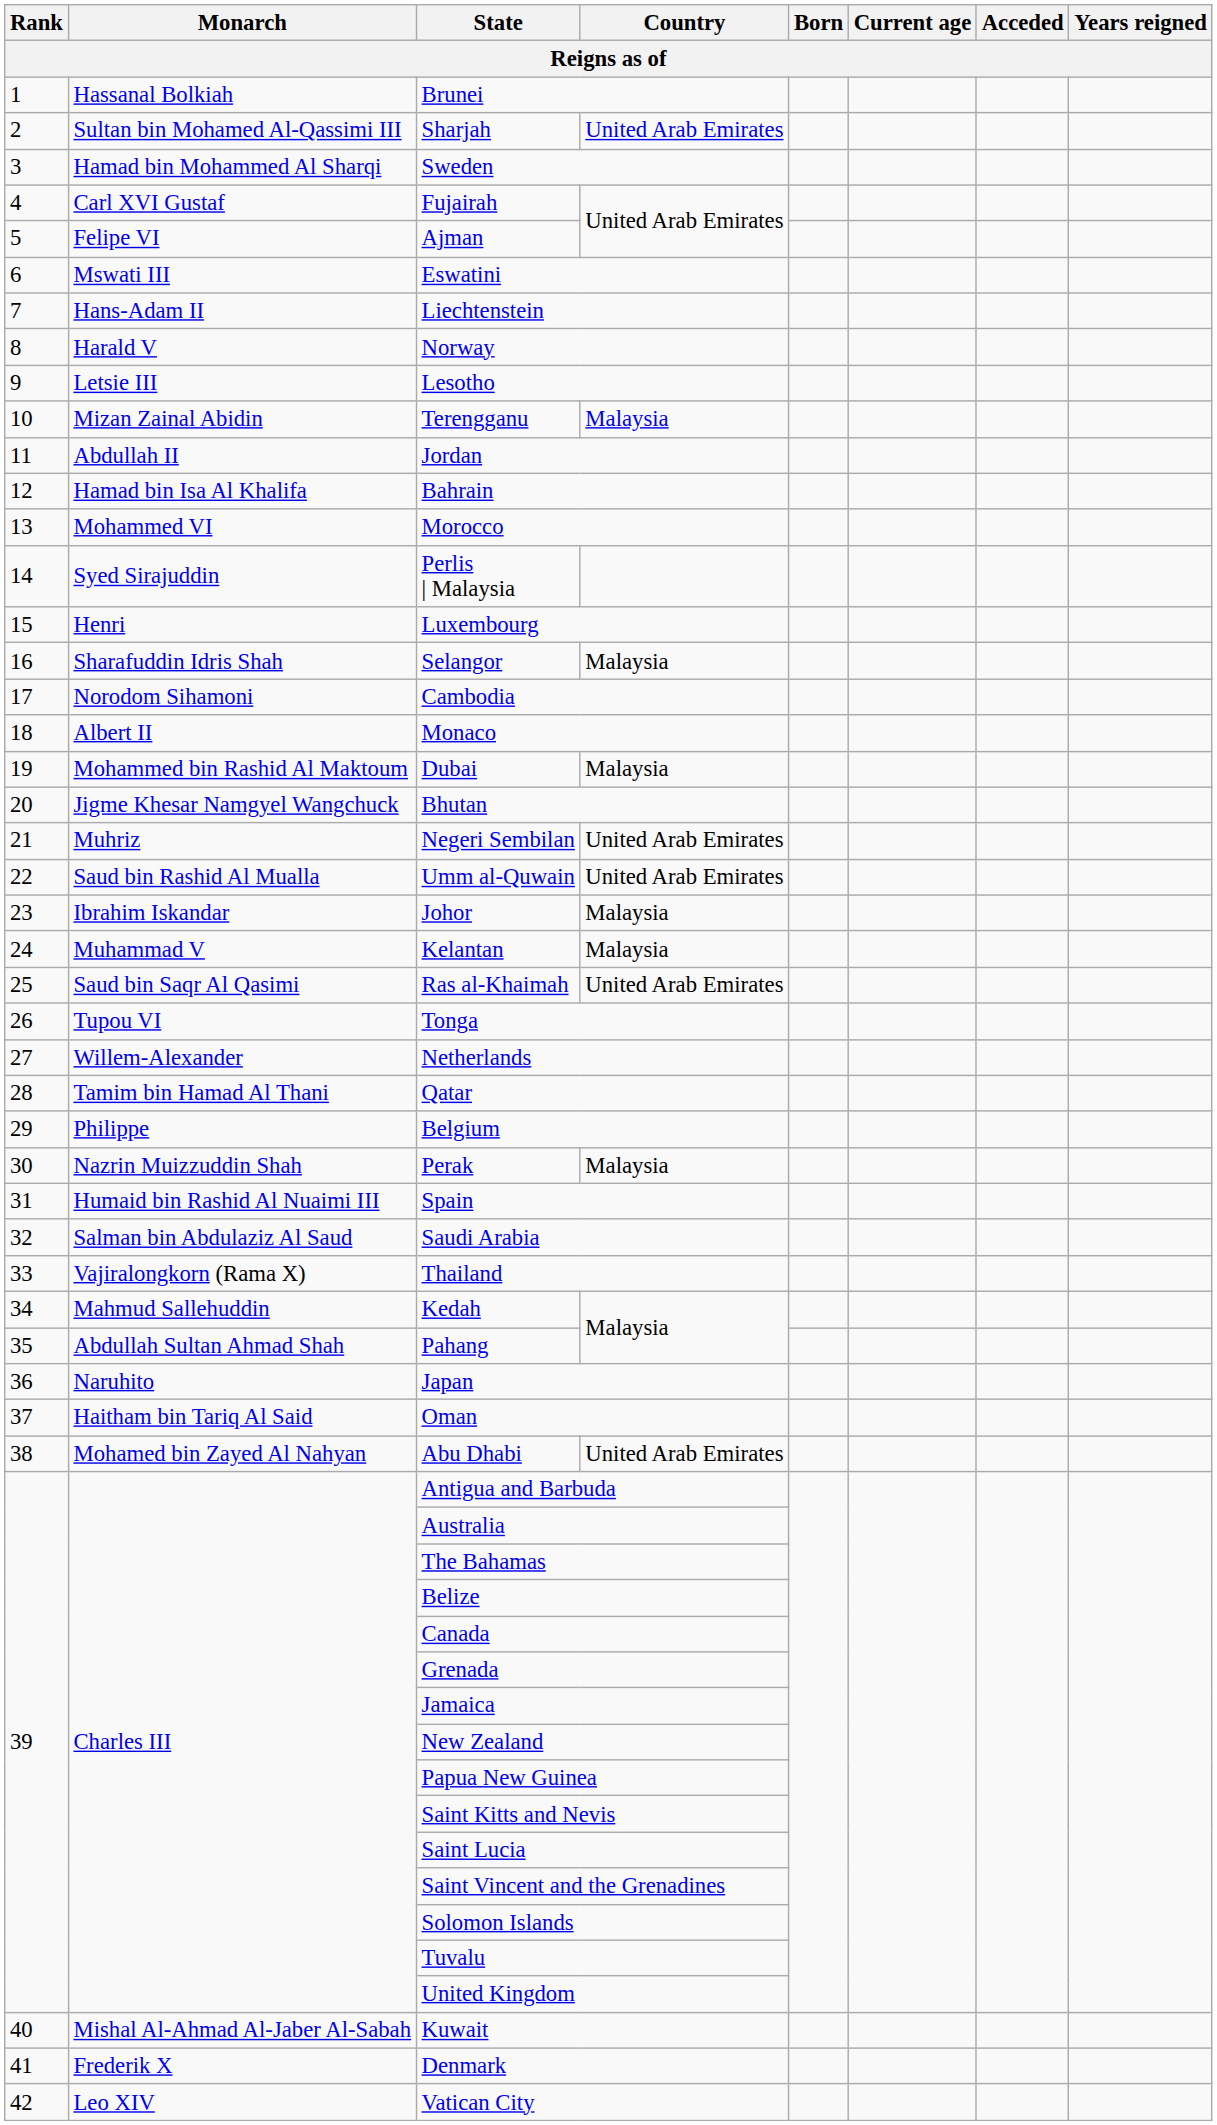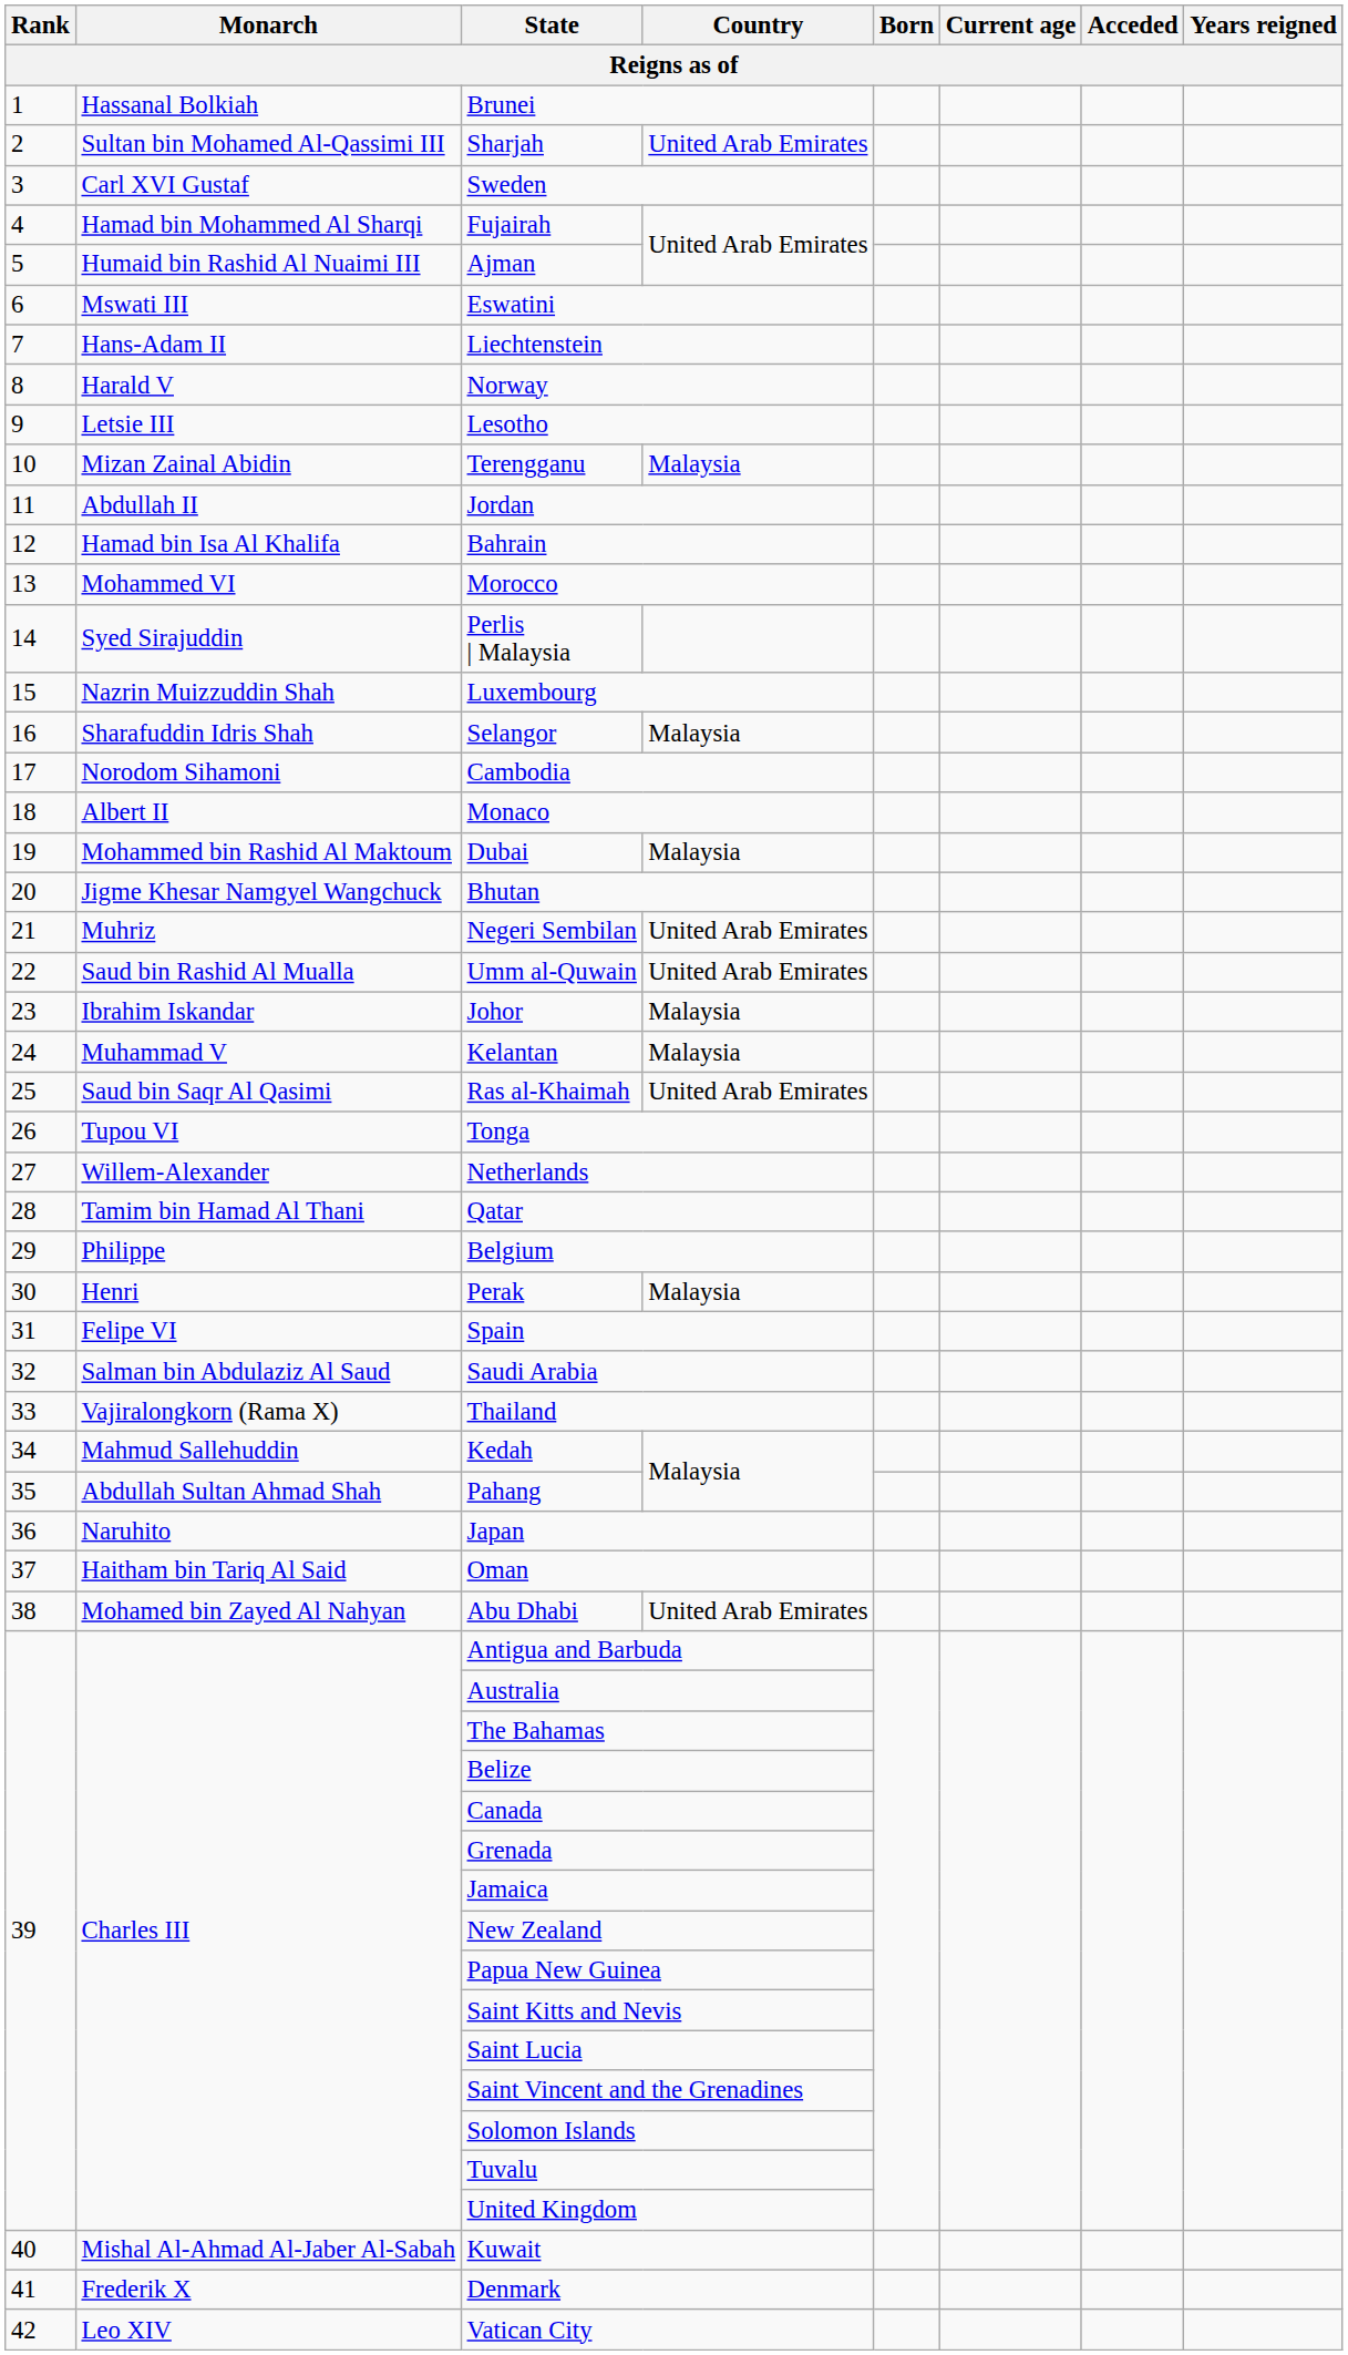 <table class="wikitable sortable plainrowheaders">
 <tr>
 <th scope="col">Rank</th>
 <th scope="col">Monarch</th>
 <th scope="col">State</th>
 <th scope="col">Country</th>
 <th scope="col">Born</th>
 <th scope="col">Current age</th>
 <th scope="col">Acceded</th>
 <th scope="col">Years reigned</th>
 </tr>
 <tr>
 <th colspan=8>Reigns as of </th>
 </tr>
 <tr>
 <td>1</td>
 <td scope="row"><a href='#'>Hassanal Bolkiah</a></td>
 <td colspan=2><a href='#'>Brunei</a></td>
 <td></td>
 <td></td>
 <td></td>
 <td></td>
 </tr>
 <tr>
 <td>2</td>
 <td scope="row"><a href='#'>Sultan bin Mohamed Al-Qassimi III</a></td>
 <td><a href='#'>Sharjah</a></td>
 <td><a href='#'>United Arab Emirates</a></td>
 <td></td>
 <td></td>
 <td></td>
 <td></td>
 </tr>
 <tr>
 <td>3</td>
-<td scope="row"><a href='#'>Hamad bin Mohammed Al Sharqi</a></td>
+<td scope="row"><a href='#'>Carl XVI Gustaf</a></td>
 <td colspan=2><a href='#'>Sweden</a></td>
 <td></td>
 <td></td>
 <td></td>
 <td></td>
 </tr>
 <tr>
 <td>4</td>
-<td scope="row"><a href='#'>Carl XVI Gustaf</a></td>
+<td scope="row"><a href='#'>Hamad bin Mohammed Al Sharqi</a></td>
 <td><a href='#'>Fujairah</a></td>
 <td rowspan=2>United Arab Emirates</td>
 <td></td>
 <td></td>
 <td></td>
 <td></td>
 </tr>
 <tr>
 <td>5</td>
-<td scope="row"><a href='#'>Felipe VI</a></td>
+<td scope="row"><a href='#'>Humaid bin Rashid Al Nuaimi III</a></td>
 <td><a href='#'>Ajman</a></td>
 <td></td>
 <td></td>
 <td></td>
 <td></td>
 </tr>
 <tr>
 <td>6</td>
 <td scope="row"><a href='#'>Mswati III</a></td>
 <td colspan=2><a href='#'>Eswatini</a></td>
 <td></td>
 <td></td>
 <td></td>
 <td></td>
 </tr>
 <tr>
 <td>7</td>
 <td scope="row"><a href='#'>Hans-Adam II</a></td>
 <td colspan=2><a href='#'>Liechtenstein</a></td>
 <td></td>
 <td></td>
 <td></td>
 <td></td>
 </tr>
 <tr>
 <td>8</td>
 <td scope="row"><a href='#'>Harald V</a></td>
 <td colspan=2><a href='#'>Norway</a></td>
 <td></td>
 <td></td>
 <td></td>
 <td></td>
 </tr>
 <tr>
 <td>9</td>
 <td scope="row"><a href='#'>Letsie III</a></td>
 <td colspan=2><a href='#'>Lesotho</a></td>
 <td></td>
 <td></td>
 <td></td>
 <td></td>
 </tr>
 <tr>
 <td>10</td>
 <td scope="row"><a href='#'>Mizan Zainal Abidin</a></td>
 <td><a href='#'>Terengganu</a></td>
 <td><a href='#'>Malaysia</a></td>
 <td></td>
 <td></td>
 <td></td>
 <td></td>
 </tr>
 <tr>
 <td>11</td>
 <td scope="row"><a href='#'>Abdullah II</a></td>
 <td colspan=2><a href='#'>Jordan</a></td>
 <td></td>
 <td></td>
 <td></td>
 <td></td>
 </tr>
 <tr>
 <td>12</td>
 <td scope="row"><a href='#'>Hamad bin Isa Al Khalifa</a></td>
 <td colspan=2><a href='#'>Bahrain</a></td>
 <td></td>
 <td></td>
 <td></td>
 <td></td>
 </tr>
 <tr>
 <td>13</td>
 <td scope="row"><a href='#'>Mohammed VI</a></td>
 <td colspan=2><a href='#'>Morocco</a></td>
 <td></td>
 <td></td>
 <td></td>
 <td></td>
 </tr>
 <tr>
 <td>14</td>
 <td scope="row"><a href='#'>Syed Sirajuddin</a></td>
 <td><a href='#'>Perlis</a><br>| Malaysia</td>
 <td></td>
 <td></td>
 <td></td>
 <td></td>
 </tr>
 <tr>
 <td>15</td>
-<td scope="row"><a href='#'>Henri</a></td>
+<td scope="row"><a href='#'>Nazrin Muizzuddin Shah</a></td>
 <td colspan=2><a href='#'>Luxembourg</a></td>
 <td></td>
 <td></td>
 <td></td>
 <td></td>
 </tr>
 <tr>
 <td>16</td>
 <td scope="row"><a href='#'>Sharafuddin Idris Shah</a></td>
 <td><a href='#'>Selangor</a></td>
 <td>Malaysia</td>
 <td></td>
 <td></td>
 <td></td>
 <td></td>
 </tr>
 <tr>
 <td>17</td>
 <td scope="row"><a href='#'>Norodom Sihamoni</a></td>
 <td colspan=2><a href='#'>Cambodia</a></td>
 <td></td>
 <td></td>
 <td></td>
 <td></td>
 </tr>
 <tr>
 <td>18</td>
 <td scope="row"><a href='#'>Albert II</a></td>
 <td colspan=2><a href='#'>Monaco</a></td>
 <td></td>
 <td></td>
 <td></td>
 <td></td>
 </tr>
 <tr>
 <td>19</td>
 <td scope="row"><a href='#'>Mohammed bin Rashid Al Maktoum</a></td>
 <td><a href='#'>Dubai</a></td>
 <td>Malaysia</td>
 <td></td>
 <td></td>
 <td></td>
 <td></td>
 </tr>
 <tr>
 <td>20</td>
 <td scope="row"><a href='#'>Jigme Khesar Namgyel Wangchuck</a></td>
 <td colspan=2><a href='#'>Bhutan</a></td>
 <td></td>
 <td></td>
 <td></td>
 <td></td>
 </tr>
 <tr>
 <td>21</td>
 <td scope="row"><a href='#'>Muhriz</a></td>
 <td><a href='#'>Negeri Sembilan</a></td>
 <td>United Arab Emirates</td>
 <td></td>
 <td></td>
 <td></td>
 <td></td>
 </tr>
 <tr>
 <td>22</td>
 <td scope="row"><a href='#'>Saud bin Rashid Al Mualla</a></td>
 <td><a href='#'>Umm al-Quwain</a></td>
 <td>United Arab Emirates</td>
 <td></td>
 <td></td>
 <td></td>
 <td></td>
 </tr>
 <tr>
 <td>23</td>
 <td scope="row"><a href='#'>Ibrahim Iskandar</a></td>
 <td><a href='#'>Johor</a></td>
 <td>Malaysia</td>
 <td></td>
 <td></td>
 <td></td>
 <td></td>
 </tr>
 <tr>
 <td>24</td>
 <td scope="row"><a href='#'>Muhammad V</a></td>
 <td><a href='#'>Kelantan</a></td>
 <td>Malaysia</td>
 <td></td>
 <td></td>
 <td></td>
 <td></td>
 </tr>
 <tr>
 <td>25</td>
 <td scope="row"><a href='#'>Saud bin Saqr Al Qasimi</a></td>
 <td><a href='#'>Ras al-Khaimah</a></td>
 <td>United Arab Emirates</td>
 <td></td>
 <td></td>
 <td></td>
 <td></td>
 </tr>
 <tr>
 <td>26</td>
 <td scope="row"><a href='#'>Tupou VI</a></td>
 <td colspan=2><a href='#'>Tonga</a></td>
 <td></td>
 <td></td>
 <td></td>
 <td></td>
 </tr>
 <tr>
 <td>27</td>
 <td scope="row"><a href='#'>Willem-Alexander</a></td>
 <td colspan=2><a href='#'>Netherlands</a></td>
 <td></td>
 <td></td>
 <td></td>
 <td></td>
 </tr>
 <tr>
 <td>28</td>
 <td scope="row"><a href='#'>Tamim bin Hamad Al Thani</a></td>
 <td colspan=2><a href='#'>Qatar</a></td>
 <td></td>
 <td></td>
 <td></td>
 <td></td>
 </tr>
 <tr>
 <td>29</td>
 <td scope="row"><a href='#'>Philippe</a></td>
 <td colspan=2><a href='#'>Belgium</a></td>
 <td></td>
 <td></td>
 <td></td>
 <td></td>
 </tr>
 <tr>
 <td>30</td>
-<td scope="row"><a href='#'>Nazrin Muizzuddin Shah</a></td>
+<td scope="row"><a href='#'>Henri</a></td>
 <td><a href='#'>Perak</a></td>
 <td>Malaysia</td>
 <td></td>
 <td></td>
 <td></td>
 <td></td>
 </tr>
 <tr>
 <td>31</td>
-<td scope="row"><a href='#'>Humaid bin Rashid Al Nuaimi III</a></td>
+<td scope="row"><a href='#'>Felipe VI</a></td>
 <td colspan=2><a href='#'>Spain</a></td>
 <td></td>
 <td></td>
 <td></td>
 <td></td>
 </tr>
 <tr>
 <td>32</td>
 <td scope="row"><a href='#'>Salman bin Abdulaziz Al Saud</a></td>
 <td colspan=2><a href='#'>Saudi Arabia</a></td>
 <td></td>
 <td></td>
 <td></td>
 <td></td>
 </tr>
 <tr>
 <td>33</td>
 <td scope="row"><a href='#'>Vajiralongkorn</a> (Rama X)</td>
 <td colspan=2><a href='#'>Thailand</a></td>
 <td></td>
 <td></td>
 <td></td>
 <td></td>
 </tr>
 <tr>
 <td>34</td>
 <td scope="row"><a href='#'>Mahmud Sallehuddin</a></td>
 <td><a href='#'>Kedah</a></td>
 <td rowspan=2>Malaysia</td>
 <td></td>
 <td></td>
 <td></td>
 <td></td>
 </tr>
 <tr>
 <td>35</td>
 <td scope="row"><a href='#'>Abdullah Sultan Ahmad Shah</a></td>
 <td><a href='#'>Pahang</a></td>
 <td></td>
 <td></td>
 <td></td>
 <td></td>
 </tr>
 <tr>
 <td>36</td>
 <td scope="row"><a href='#'>Naruhito</a></td>
 <td colspan=2><a href='#'>Japan</a></td>
 <td></td>
 <td></td>
 <td></td>
 <td></td>
 </tr>
 <tr>
 <td>37</td>
 <td scope="row"><a href='#'>Haitham bin Tariq Al Said</a></td>
 <td colspan=2><a href='#'>Oman</a></td>
 <td></td>
 <td></td>
 <td></td>
 <td></td>
 </tr>
 <tr>
 <td>38</td>
 <td scope="row"><a href='#'>Mohamed bin Zayed Al Nahyan</a></td>
 <td><a href='#'>Abu Dhabi</a></td>
 <td>United Arab Emirates</td>
 <td></td>
 <td></td>
 <td></td>
 <td></td>
 </tr>
 <tr>
 <td rowspan=15>39</td>
 <td rowspan="15" scope="row"><a href='#'>Charles III</a></td>
 <td colspan=2><a href='#'>Antigua and Barbuda</a></td>
 <td rowspan=15></td>
 <td rowspan=15></td>
 <td rowspan=15></td>
 <td rowspan=15></td>
 </tr>
 <tr>
 <td colspan=2><a href='#'>Australia</a></td>
 </tr>
 <tr>
 <td colspan=2><a href='#'>The Bahamas</a></td>
 </tr>
 <tr>
 <td colspan=2><a href='#'>Belize</a></td>
 </tr>
 <tr>
 <td colspan=2><a href='#'>Canada</a></td>
 </tr>
 <tr>
 <td colspan=2><a href='#'>Grenada</a></td>
 </tr>
 <tr>
 <td colspan=2><a href='#'>Jamaica</a></td>
 </tr>
 <tr>
 <td colspan=2><a href='#'>New Zealand</a></td>
 </tr>
 <tr>
 <td colspan=2><a href='#'>Papua New Guinea</a></td>
 </tr>
 <tr>
 <td colspan=2><a href='#'>Saint Kitts and Nevis</a></td>
 </tr>
 <tr>
 <td colspan=2><a href='#'>Saint Lucia</a></td>
 </tr>
 <tr>
 <td colspan=2><a href='#'>Saint Vincent and the Grenadines</a></td>
 </tr>
 <tr>
 <td colspan=2><a href='#'>Solomon Islands</a></td>
 </tr>
 <tr>
 <td colspan=2><a href='#'>Tuvalu</a></td>
 </tr>
 <tr>
 <td colspan=2><a href='#'>United Kingdom</a></td>
 </tr>
 <tr>
 <td>40</td>
 <td scope="row"><a href='#'>Mishal Al-Ahmad Al-Jaber Al-Sabah</a></td>
 <td colspan=2><a href='#'>Kuwait</a></td>
 <td></td>
 <td></td>
 <td></td>
 <td></td>
 </tr>
 <tr>
 <td>41</td>
 <td scope="row"><a href='#'>Frederik X</a></td>
 <td colspan=2><a href='#'>Denmark</a></td>
 <td></td>
 <td></td>
 <td></td>
 <td></td>
 </tr>
 <tr>
 <td>42</td>
 <td scope="row"><a href='#'>Leo XIV</a></td>
 <td colspan=2><a href='#'>Vatican City</a></td>
 <td></td>
 <td></td>
 <td></td>
 <td><br></td>
 </tr>
 </table>
